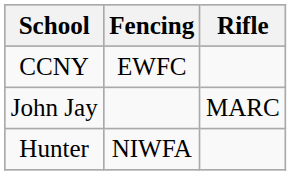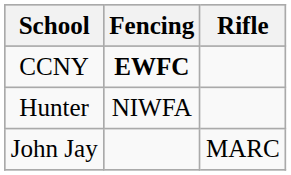 <table class="wikitable" style="text-align:center; font-size:95%">
 <tr>
 <th>School</th>
 <th>Fencing</th>
 <th>Rifle</th>
 </tr>
 <tr>
 <td>CCNY</td>
-<td>EWFC</td>
+<td><strong>EWFC</strong></td>
+<td></td>
+</tr>
+<tr>
+<td>Hunter</td>
+<td>NIWFA</td>
 <td></td>
 </tr>
 <tr>
 <td>John Jay</td>
 <td></td>
 <td>MARC</td>
 </tr>
-<tr>
-<td>Hunter</td>
-<td>NIWFA</td>
-<td></td>
-</tr>
 </table>
